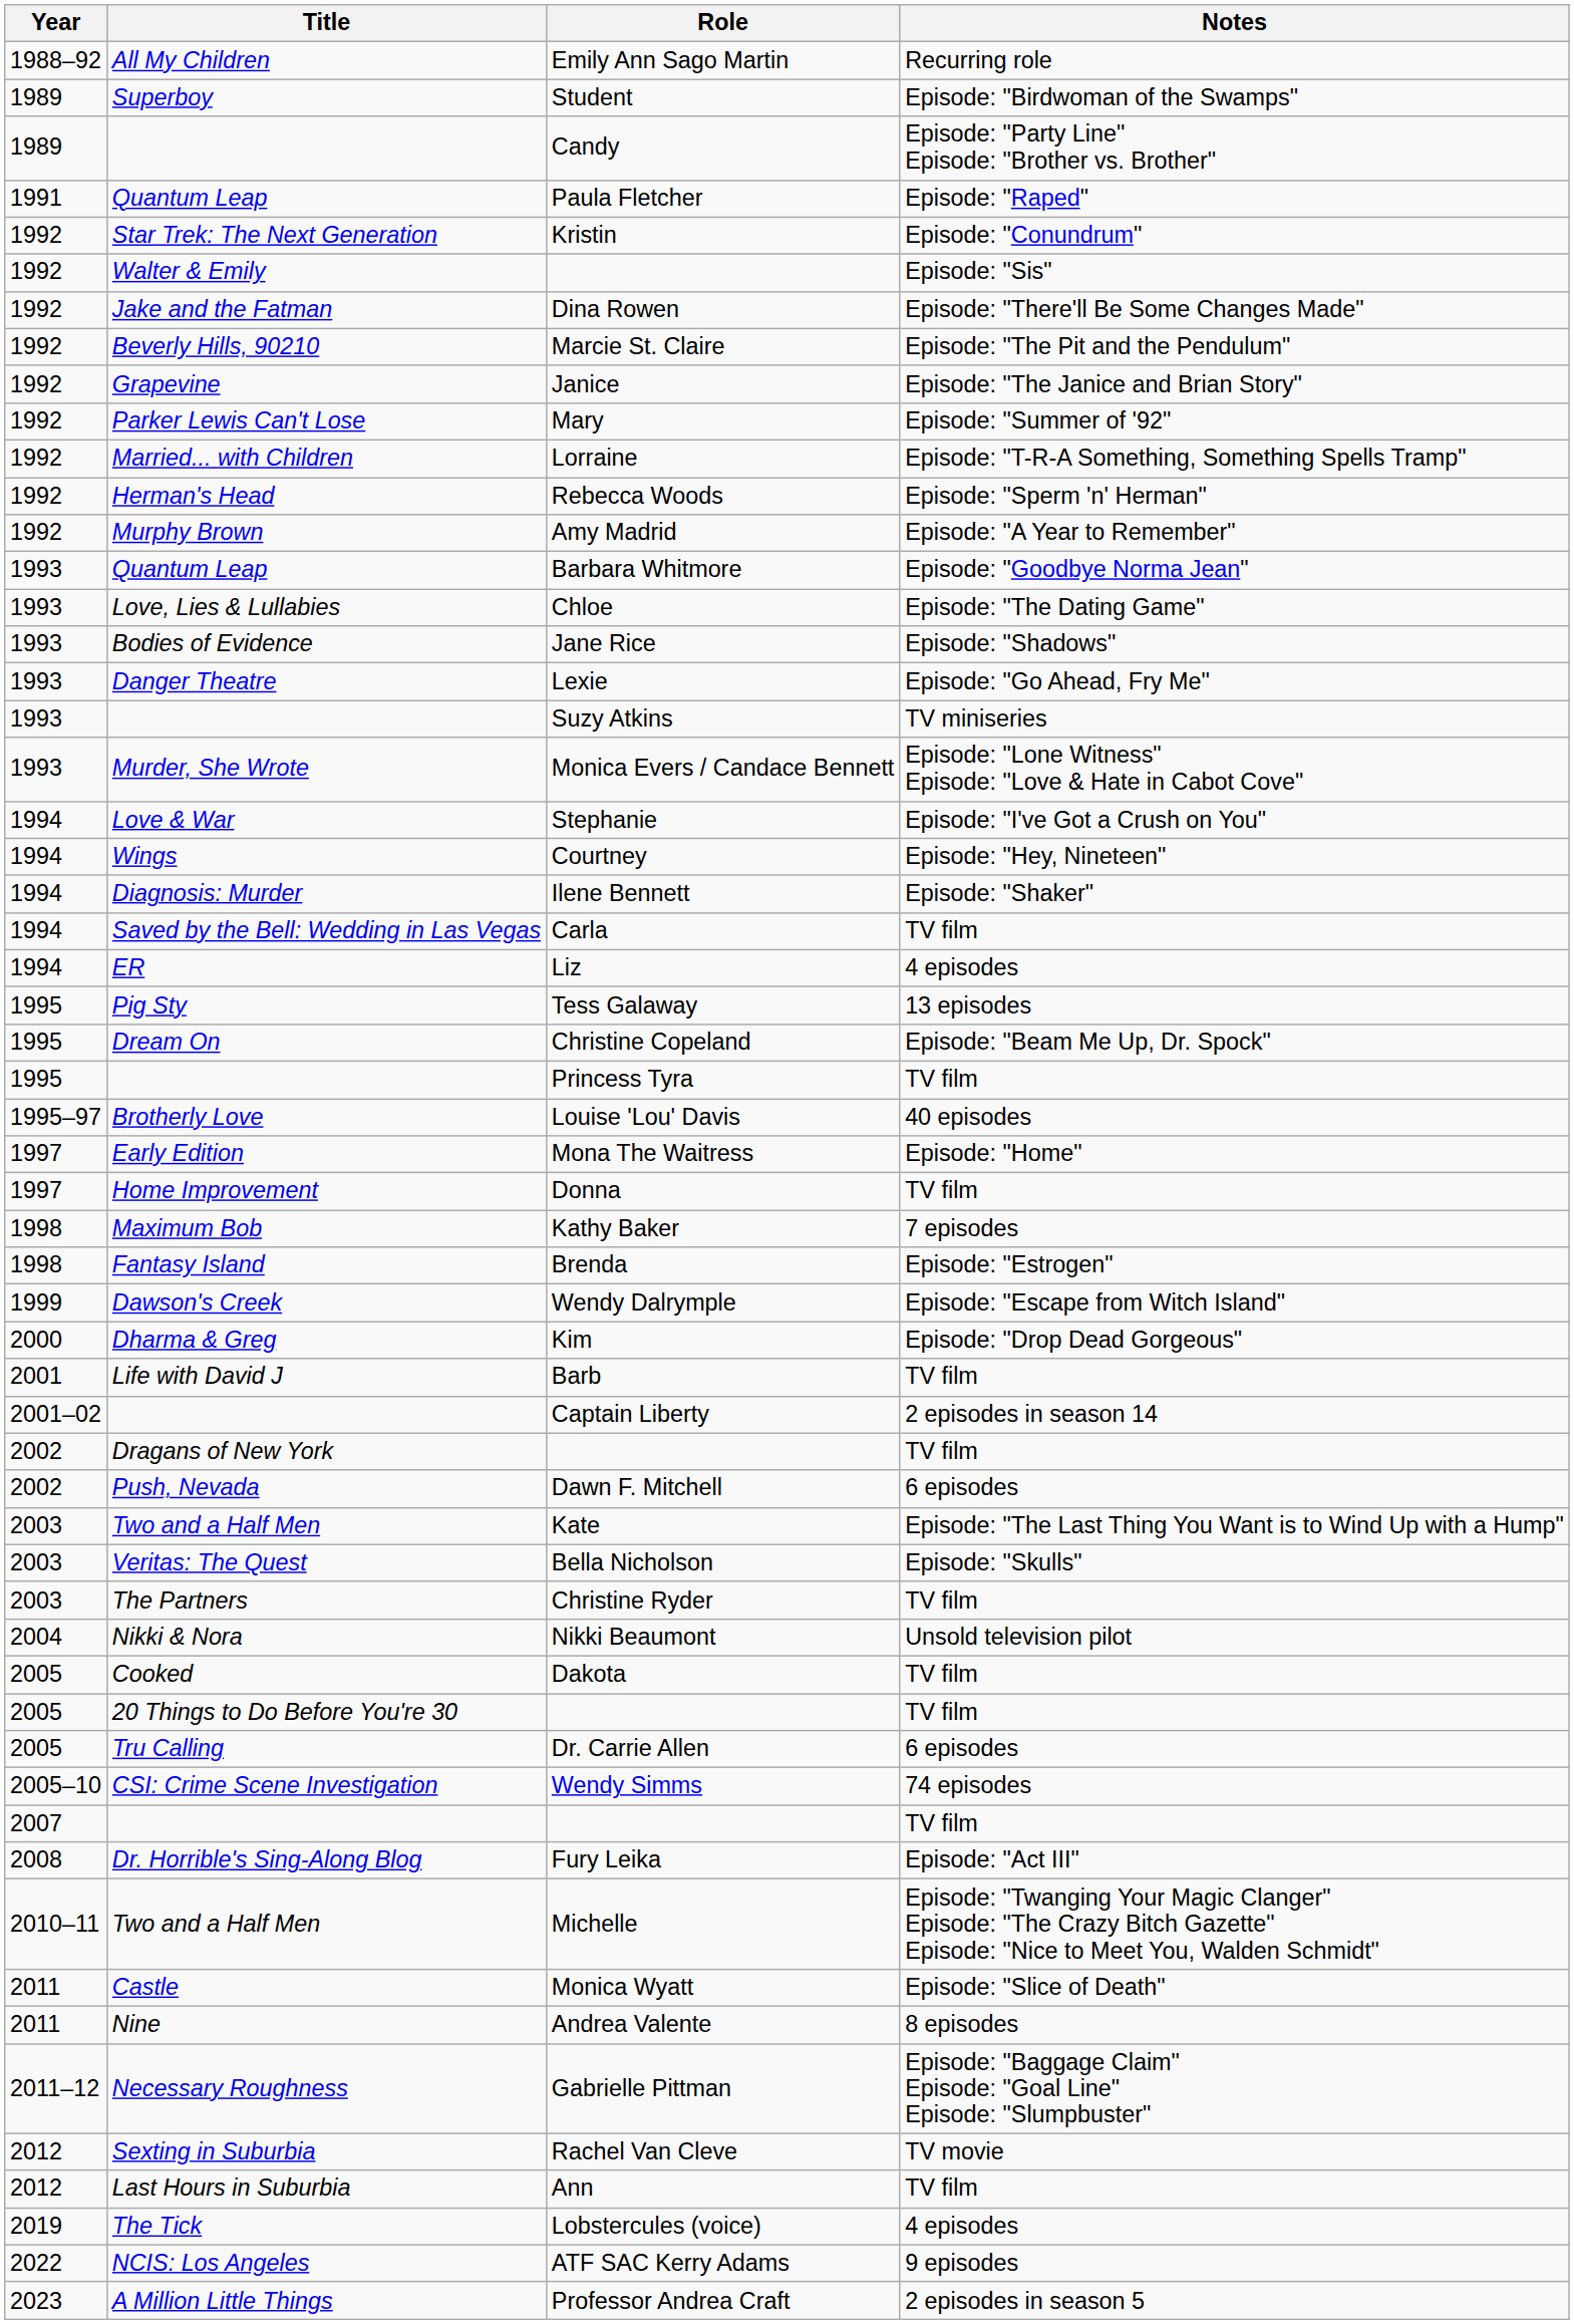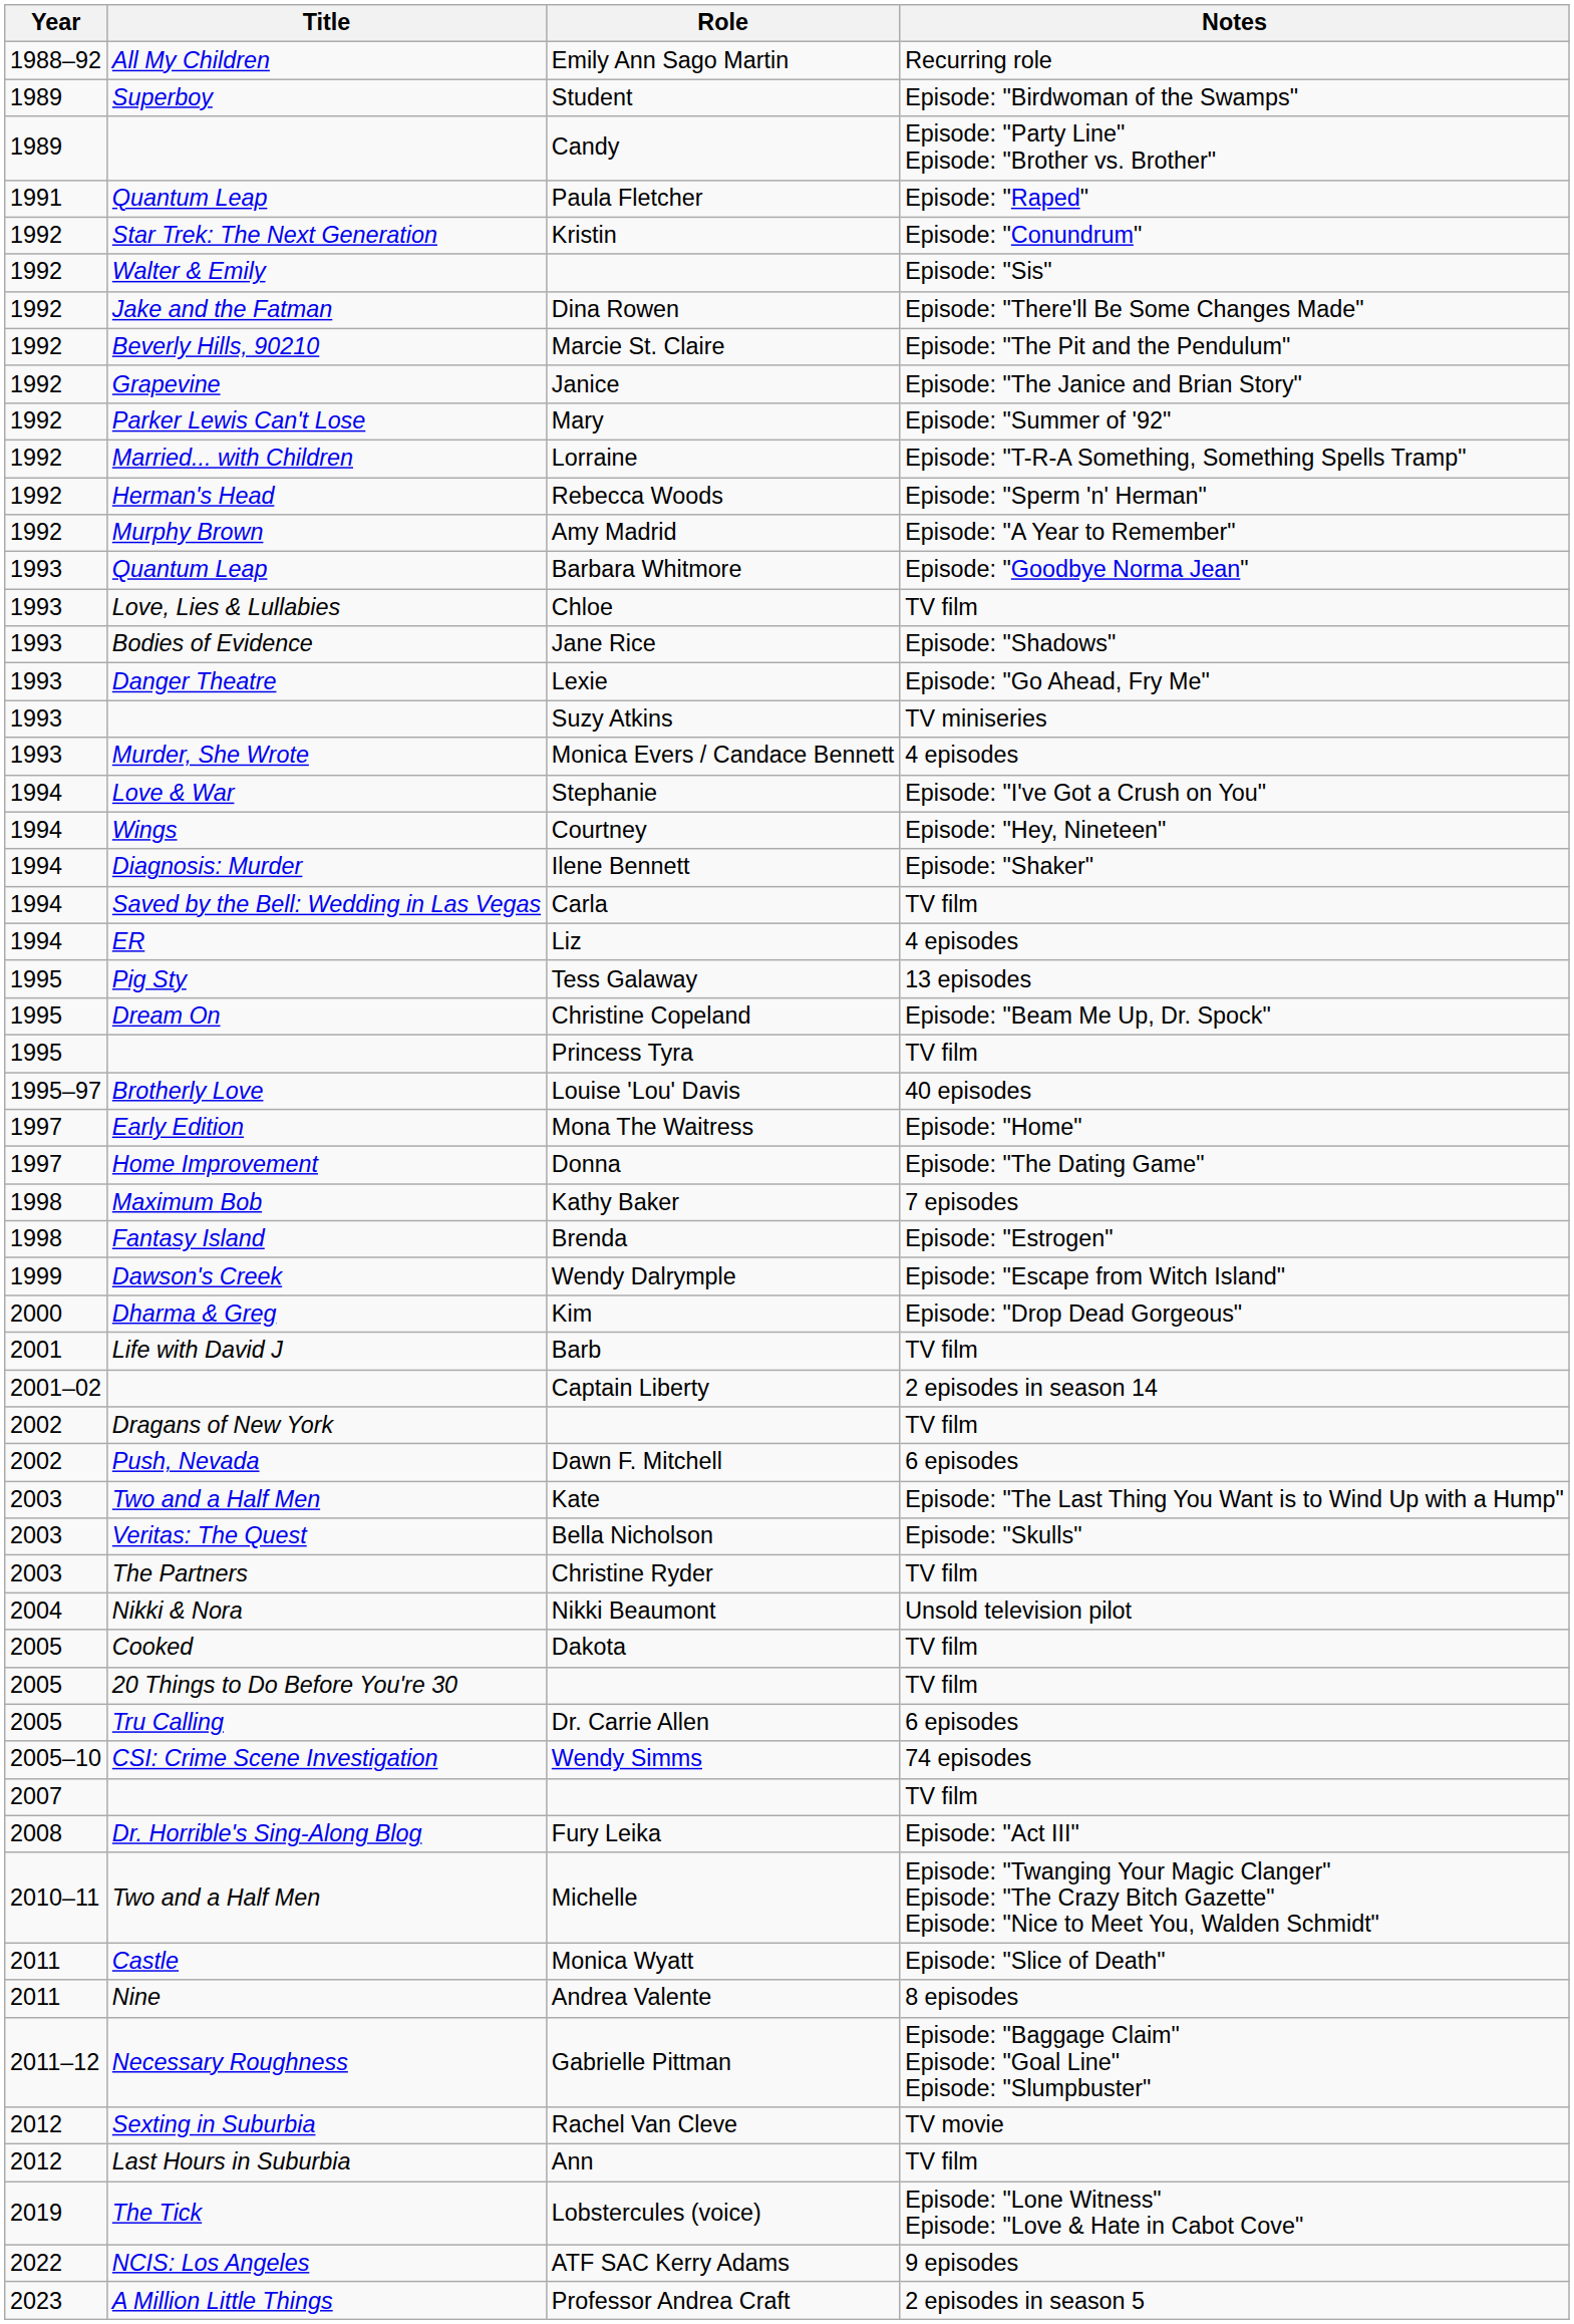 <table class="wikitable sortable">
 <tr>
 <th>Year</th>
 <th>Title</th>
 <th>Role</th>
 <th class="unsortable">Notes</th>
 </tr>
 <tr>
 <td>1988–92</td>
 <td><em><a href='#'>All My Children</a></em></td>
 <td>Emily Ann Sago Martin</td>
 <td>Recurring role</td>
 </tr>
 <tr>
 <td>1989</td>
 <td><em><a href='#'>Superboy</a></em></td>
 <td>Student</td>
 <td>Episode: "Birdwoman of the Swamps"</td>
 </tr>
 <tr>
 <td>1989</td>
 <td><em></em></td>
 <td>Candy</td>
 <td>Episode: "Party Line"<br>Episode: "Brother vs. Brother"</td>
 </tr>
 <tr>
 <td>1991</td>
 <td><em><a href='#'>Quantum Leap</a></em></td>
 <td>Paula Fletcher</td>
 <td>Episode: "<a href='#'>Raped</a>"</td>
 </tr>
 <tr>
 <td>1992</td>
 <td><em><a href='#'>Star Trek: The Next Generation</a></em></td>
 <td>Kristin</td>
 <td>Episode: "<a href='#'>Conundrum</a>"</td>
 </tr>
 <tr>
 <td>1992</td>
 <td><em><a href='#'>Walter & Emily</a></em></td>
 <td></td>
 <td>Episode: "Sis"</td>
 </tr>
 <tr>
 <td>1992</td>
 <td><em><a href='#'>Jake and the Fatman</a></em></td>
 <td>Dina Rowen</td>
 <td>Episode: "There'll Be Some Changes Made"</td>
 </tr>
 <tr>
 <td>1992</td>
 <td><em><a href='#'>Beverly Hills, 90210</a></em></td>
 <td>Marcie St. Claire</td>
 <td>Episode: "The Pit and the Pendulum"</td>
 </tr>
 <tr>
 <td>1992</td>
 <td><em><a href='#'>Grapevine</a></em></td>
 <td>Janice</td>
 <td>Episode: "The Janice and Brian Story"</td>
 </tr>
 <tr>
 <td>1992</td>
 <td><em><a href='#'>Parker Lewis Can't Lose</a></em></td>
 <td>Mary</td>
 <td>Episode: "Summer of '92"</td>
 </tr>
 <tr>
 <td>1992</td>
 <td><em><a href='#'>Married... with Children</a></em></td>
 <td>Lorraine</td>
 <td>Episode: "T-R-A Something, Something Spells Tramp"</td>
 </tr>
 <tr>
 <td>1992</td>
 <td><em><a href='#'>Herman's Head</a></em></td>
 <td>Rebecca Woods</td>
 <td>Episode: "Sperm 'n' Herman"</td>
 </tr>
 <tr>
 <td>1992</td>
 <td><em><a href='#'>Murphy Brown</a></em></td>
 <td>Amy Madrid</td>
 <td>Episode: "A Year to Remember"</td>
 </tr>
 <tr>
 <td>1993</td>
 <td><em><a href='#'>Quantum Leap</a></em></td>
 <td>Barbara Whitmore</td>
 <td>Episode: "<a href='#'>Goodbye Norma Jean</a>"</td>
 </tr>
 <tr>
 <td>1993</td>
 <td><em>Love, Lies & Lullabies</em></td>
 <td>Chloe</td>
-<td>Episode: "The Dating Game"</td>
+<td>TV film</td>
 </tr>
 <tr>
 <td>1993</td>
 <td><em>Bodies of Evidence</em></td>
 <td>Jane Rice</td>
 <td>Episode: "Shadows"</td>
 </tr>
 <tr>
 <td>1993</td>
 <td><em><a href='#'>Danger Theatre</a></em></td>
 <td>Lexie</td>
 <td>Episode: "Go Ahead, Fry Me"</td>
 </tr>
 <tr>
 <td>1993</td>
 <td><em></em></td>
 <td>Suzy Atkins</td>
 <td>TV miniseries</td>
 </tr>
 <tr>
 <td>1993</td>
 <td><em><a href='#'>Murder, She Wrote</a></em></td>
 <td>Monica Evers / Candace Bennett</td>
-<td>Episode: "Lone Witness"<br>Episode: "Love & Hate in Cabot Cove"</td>
+<td>4 episodes</td>
 </tr>
 <tr>
 <td>1994</td>
 <td><em><a href='#'>Love & War</a></em></td>
 <td>Stephanie</td>
 <td>Episode: "I've Got a Crush on You"</td>
 </tr>
 <tr>
 <td>1994</td>
 <td><em><a href='#'>Wings</a></em></td>
 <td>Courtney</td>
 <td>Episode: "Hey, Nineteen"</td>
 </tr>
 <tr>
 <td>1994</td>
 <td><em><a href='#'>Diagnosis: Murder</a></em></td>
 <td>Ilene Bennett</td>
 <td>Episode: "Shaker"</td>
 </tr>
 <tr>
 <td>1994</td>
 <td><em><a href='#'>Saved by the Bell: Wedding in Las Vegas</a></em></td>
 <td>Carla</td>
 <td>TV film</td>
 </tr>
 <tr>
 <td>1994</td>
 <td><em><a href='#'>ER</a></em></td>
 <td>Liz</td>
 <td>4 episodes</td>
 </tr>
 <tr>
 <td>1995</td>
 <td><em><a href='#'>Pig Sty</a></em></td>
 <td>Tess Galaway</td>
 <td>13 episodes</td>
 </tr>
 <tr>
 <td>1995</td>
 <td><em><a href='#'>Dream On</a></em></td>
 <td>Christine Copeland</td>
 <td>Episode: "Beam Me Up, Dr. Spock"</td>
 </tr>
 <tr>
 <td>1995</td>
 <td><em></em></td>
 <td>Princess Tyra</td>
 <td>TV film</td>
 </tr>
 <tr>
 <td>1995–97</td>
 <td><em><a href='#'>Brotherly Love</a></em></td>
 <td>Louise 'Lou' Davis</td>
 <td>40 episodes</td>
 </tr>
 <tr>
 <td>1997</td>
 <td><em><a href='#'>Early Edition</a></em></td>
 <td>Mona The Waitress</td>
 <td>Episode: "Home"</td>
 </tr>
 <tr>
 <td>1997</td>
 <td><em><a href='#'>Home Improvement</a></em></td>
 <td>Donna</td>
-<td>TV film</td>
+<td>Episode: "The Dating Game"</td>
 </tr>
 <tr>
 <td>1998</td>
 <td><em><a href='#'>Maximum Bob</a></em></td>
 <td>Kathy Baker</td>
 <td>7 episodes</td>
 </tr>
 <tr>
 <td>1998</td>
 <td><em><a href='#'>Fantasy Island</a></em></td>
 <td>Brenda</td>
 <td>Episode: "Estrogen"</td>
 </tr>
 <tr>
 <td>1999</td>
 <td><em><a href='#'>Dawson's Creek</a></em></td>
 <td>Wendy Dalrymple</td>
 <td>Episode: "Escape from Witch Island"</td>
 </tr>
 <tr>
 <td>2000</td>
 <td><em><a href='#'>Dharma & Greg</a></em></td>
 <td>Kim</td>
 <td>Episode: "Drop Dead Gorgeous"</td>
 </tr>
 <tr>
 <td>2001</td>
 <td><em>Life with David J</em></td>
 <td>Barb</td>
 <td>TV film</td>
 </tr>
 <tr>
 <td>2001–02</td>
 <td><em></em></td>
 <td>Captain Liberty</td>
 <td>2 episodes in season 14</td>
 </tr>
 <tr>
 <td>2002</td>
 <td><em>Dragans of New York</em></td>
 <td></td>
 <td>TV film</td>
 </tr>
 <tr>
 <td>2002</td>
 <td><em><a href='#'>Push, Nevada</a></em></td>
 <td>Dawn F. Mitchell</td>
 <td>6 episodes</td>
 </tr>
 <tr>
 <td>2003</td>
 <td><em><a href='#'>Two and a Half Men</a></em></td>
 <td>Kate</td>
 <td>Episode: "The Last Thing You Want is to Wind Up with a Hump"</td>
 </tr>
 <tr>
 <td>2003</td>
 <td><em><a href='#'>Veritas: The Quest</a></em></td>
 <td>Bella Nicholson</td>
 <td>Episode: "Skulls"</td>
 </tr>
 <tr>
 <td>2003</td>
 <td><em>The Partners</em></td>
 <td>Christine Ryder</td>
 <td>TV film</td>
 </tr>
 <tr>
 <td>2004</td>
 <td><em>Nikki & Nora</em></td>
 <td>Nikki Beaumont</td>
 <td>Unsold television pilot</td>
 </tr>
 <tr>
 <td>2005</td>
 <td><em>Cooked</em></td>
 <td>Dakota</td>
 <td>TV film</td>
 </tr>
 <tr>
 <td>2005</td>
 <td><em>20 Things to Do Before You're 30</em></td>
 <td></td>
 <td>TV film</td>
 </tr>
 <tr>
 <td>2005</td>
 <td><em><a href='#'>Tru Calling</a></em></td>
 <td>Dr. Carrie Allen</td>
 <td>6 episodes</td>
 </tr>
 <tr>
 <td>2005–10</td>
 <td><em><a href='#'>CSI: Crime Scene Investigation</a></em></td>
 <td><a href='#'>Wendy Simms</a></td>
 <td>74 episodes</td>
 </tr>
 <tr>
 <td>2007</td>
 <td><em></em></td>
 <td></td>
 <td>TV film</td>
 </tr>
 <tr>
 <td>2008</td>
 <td><em><a href='#'>Dr. Horrible's Sing-Along Blog</a></em></td>
 <td>Fury Leika</td>
 <td>Episode: "Act III"</td>
 </tr>
 <tr>
 <td>2010–11</td>
 <td><em>Two and a Half Men</em></td>
 <td>Michelle</td>
 <td>Episode: "Twanging Your Magic Clanger"<br>Episode: "The Crazy Bitch Gazette"<br>Episode: "Nice to Meet You, Walden Schmidt"</td>
 </tr>
 <tr>
 <td>2011</td>
 <td><em><a href='#'>Castle</a></em></td>
 <td>Monica Wyatt</td>
 <td>Episode: "Slice of Death"</td>
 </tr>
 <tr>
 <td>2011</td>
 <td><em>Nine</em></td>
 <td>Andrea Valente</td>
 <td>8 episodes</td>
 </tr>
 <tr>
 <td>2011–12</td>
 <td><em><a href='#'>Necessary Roughness</a></em></td>
 <td>Gabrielle Pittman</td>
 <td>Episode: "Baggage Claim"<br>Episode: "Goal Line"<br>Episode: "Slumpbuster"</td>
 </tr>
 <tr>
 <td>2012</td>
 <td><em><a href='#'>Sexting in Suburbia</a></em></td>
 <td>Rachel Van Cleve</td>
 <td>TV movie</td>
 </tr>
 <tr>
 <td>2012</td>
 <td><em>Last Hours in Suburbia</em></td>
 <td>Ann</td>
 <td>TV film</td>
 </tr>
 <tr>
 <td>2019</td>
 <td><em><a href='#'>The Tick</a></em></td>
 <td>Lobstercules (voice)</td>
-<td>4 episodes</td>
+<td>Episode: "Lone Witness"<br>Episode: "Love & Hate in Cabot Cove"</td>
 </tr>
 <tr>
 <td>2022</td>
 <td><em><a href='#'>NCIS: Los Angeles</a></em></td>
 <td>ATF SAC Kerry Adams</td>
 <td>9 episodes</td>
 </tr>
 <tr>
 <td>2023</td>
 <td><em><a href='#'>A Million Little Things</a></em></td>
 <td>Professor Andrea Craft</td>
 <td>2 episodes in season 5</td>
 </tr>
 <tr>
 </tr>
 </table>
